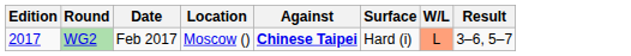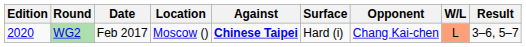 <table class="wikitable">
 <tr>
 <th>Edition</th>
 <th>Round</th>
 <th>Date</th>
 <th>Location</th>
 <th>Against</th>
 <th>Surface</th>
+<th>Opponent</th>
 <th>W/L</th>
 <th>Result</th>
 </tr>
 <tr>
-<td><a href='#'>2017</a></td>
+<td><a href='#'>2020</a></td>
 <td bgcolor=addfad><a href='#'>WG2</a></td>
 <td>Feb 2017</td>
 <td><a href='#'>Moscow</a> ()</td>
 <td><strong> <a href='#'>Chinese Taipei</a></strong></td>
 <td>Hard (i)</td>
+<td><a href='#'>Chang Kai-chen</a></td>
 <td align="center" bgcolor="FFA07A">L</td>
 <td>3–6, 5–7</td>
 </tr>
 </table>
